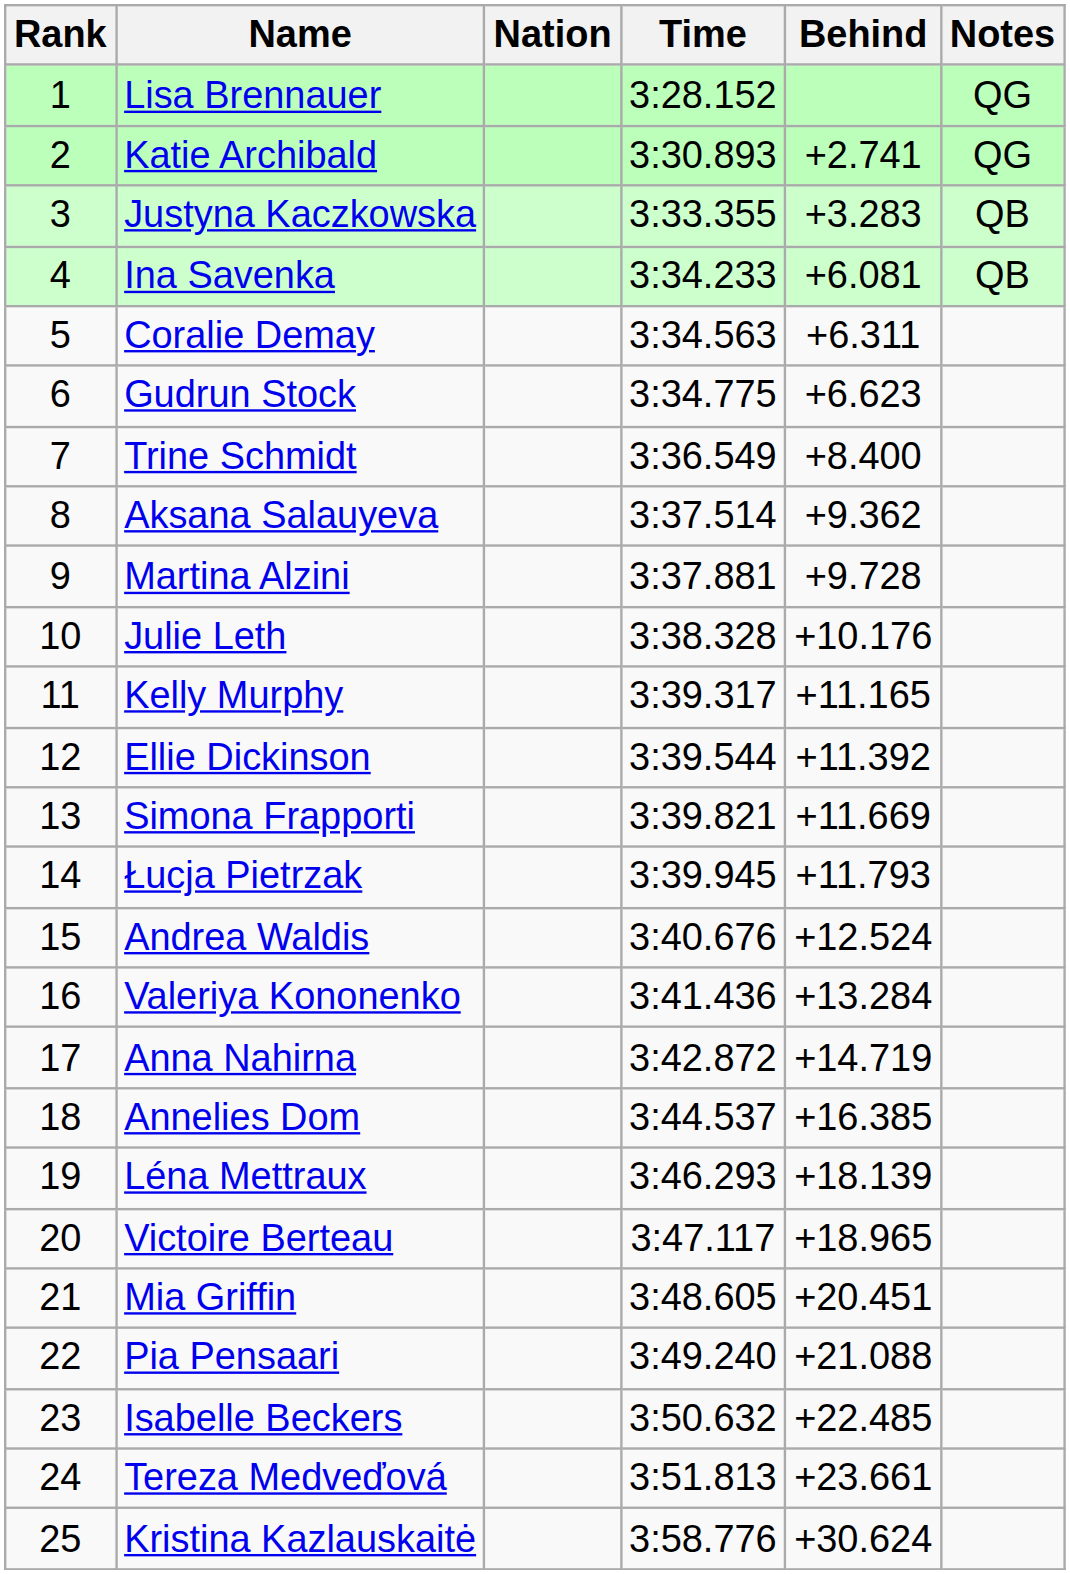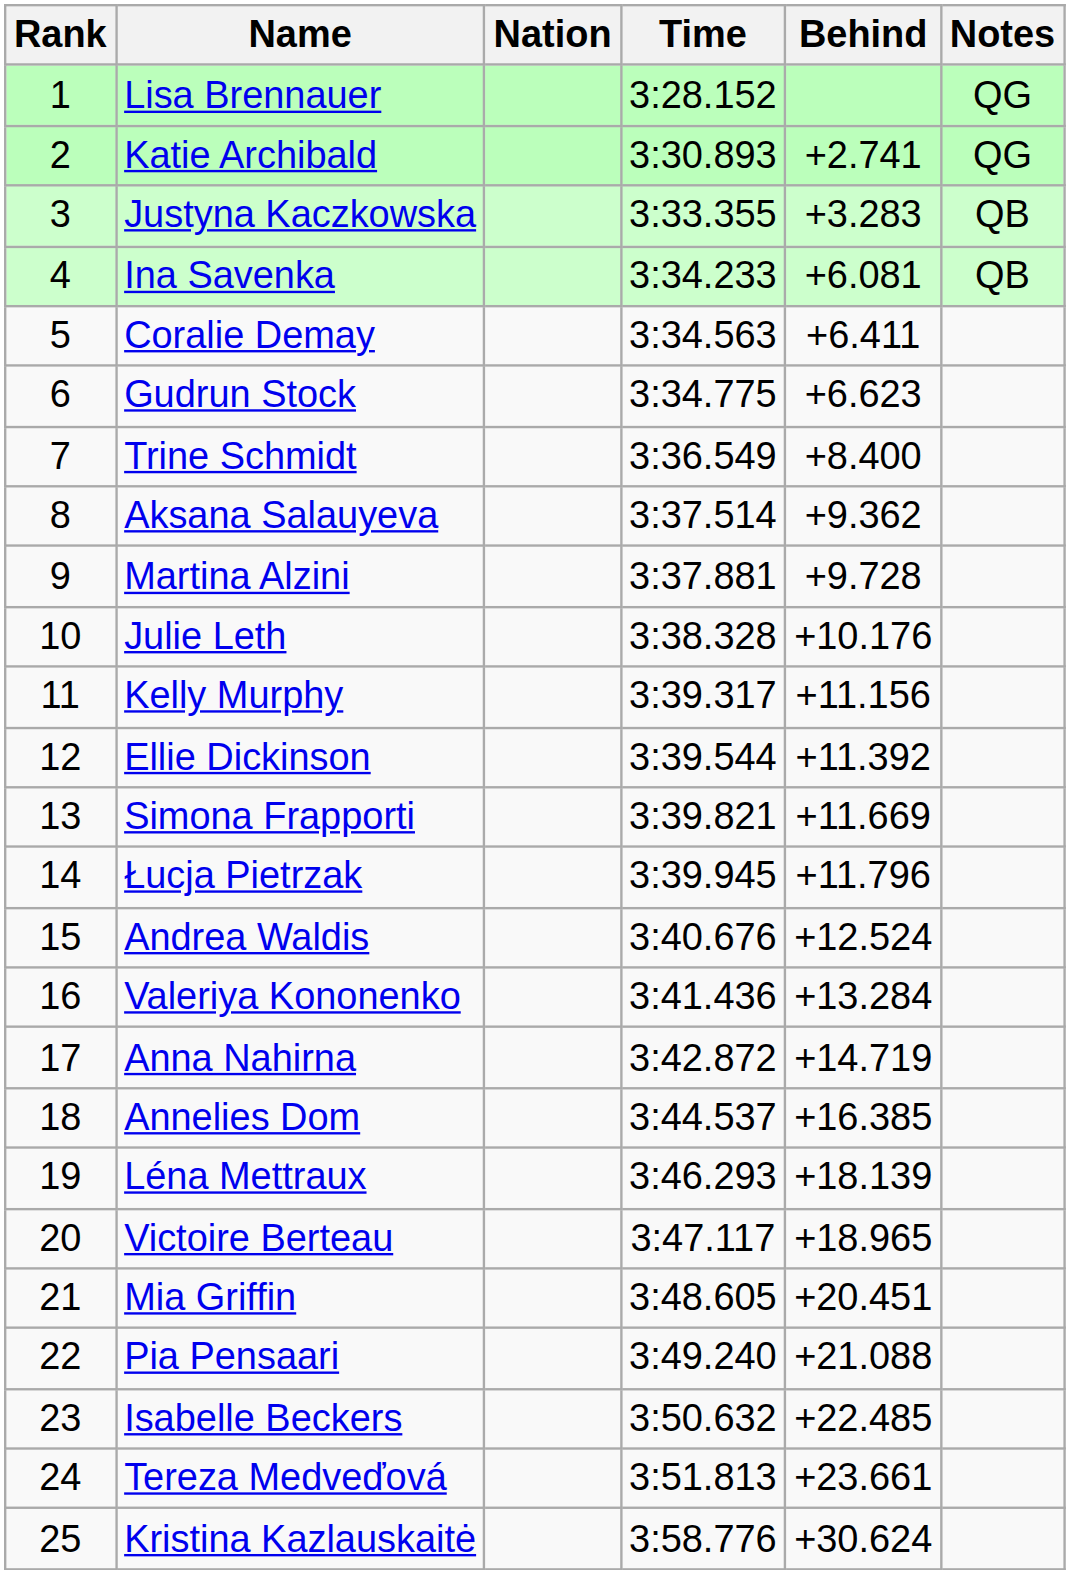 <table class="wikitable sortable" style="text-align:center">
 <tr>
 <th>Rank</th>
 <th>Name</th>
 <th>Nation</th>
 <th>Time</th>
 <th>Behind</th>
 <th>Notes</th>
 </tr>
 <tr bgcolor=bbffbb>
 <td>1</td>
 <td align=left><a href='#'>Lisa Brennauer</a></td>
 <td align=left></td>
 <td>3:28.152</td>
 <td></td>
 <td>QG</td>
 </tr>
 <tr bgcolor=bbffbb>
 <td>2</td>
 <td align=left><a href='#'>Katie Archibald</a></td>
 <td align=left></td>
 <td>3:30.893</td>
 <td>+2.741</td>
 <td>QG</td>
 </tr>
 <tr bgcolor=ccffcc>
 <td>3</td>
 <td align=left><a href='#'>Justyna Kaczkowska</a></td>
 <td align=left></td>
 <td>3:33.355</td>
 <td>+3.283</td>
 <td>QB</td>
 </tr>
 <tr bgcolor=ccffcc>
 <td>4</td>
 <td align=left><a href='#'>Ina Savenka</a></td>
 <td align=left></td>
 <td>3:34.233</td>
 <td>+6.081</td>
 <td>QB</td>
 </tr>
 <tr>
 <td>5</td>
 <td align=left><a href='#'>Coralie Demay</a></td>
 <td align=left></td>
 <td>3:34.563</td>
-<td>+6.311</td>
+<td>+6.411</td>
 <td></td>
 </tr>
 <tr>
 <td>6</td>
 <td align=left><a href='#'>Gudrun Stock</a></td>
 <td align=left></td>
 <td>3:34.775</td>
 <td>+6.623</td>
 <td></td>
 </tr>
 <tr>
 <td>7</td>
 <td align=left><a href='#'>Trine Schmidt</a></td>
 <td align=left></td>
 <td>3:36.549</td>
 <td>+8.400</td>
 <td></td>
 </tr>
 <tr>
 <td>8</td>
 <td align=left><a href='#'>Aksana Salauyeva</a></td>
 <td align=left></td>
 <td>3:37.514</td>
 <td>+9.362</td>
 <td></td>
 </tr>
 <tr>
 <td>9</td>
 <td align=left><a href='#'>Martina Alzini</a></td>
 <td align=left></td>
 <td>3:37.881</td>
 <td>+9.728</td>
 <td></td>
 </tr>
 <tr>
 <td>10</td>
 <td align=left><a href='#'>Julie Leth</a></td>
 <td align=left></td>
 <td>3:38.328</td>
 <td>+10.176</td>
 <td></td>
 </tr>
 <tr>
 <td>11</td>
 <td align=left><a href='#'>Kelly Murphy</a></td>
 <td align=left></td>
 <td>3:39.317</td>
-<td>+11.165</td>
+<td>+11.156</td>
 <td></td>
 </tr>
 <tr>
 <td>12</td>
 <td align=left><a href='#'>Ellie Dickinson</a></td>
 <td align=left></td>
 <td>3:39.544</td>
 <td>+11.392</td>
 <td></td>
 </tr>
 <tr>
 <td>13</td>
 <td align=left><a href='#'>Simona Frapporti</a></td>
 <td align=left></td>
 <td>3:39.821</td>
 <td>+11.669</td>
 <td></td>
 </tr>
 <tr>
 <td>14</td>
 <td align=left><a href='#'>Łucja Pietrzak</a></td>
 <td align=left></td>
 <td>3:39.945</td>
-<td>+11.793</td>
+<td>+11.796</td>
 <td></td>
 </tr>
 <tr>
 <td>15</td>
 <td align=left><a href='#'>Andrea Waldis</a></td>
 <td align=left></td>
 <td>3:40.676</td>
 <td>+12.524</td>
 <td></td>
 </tr>
 <tr>
 <td>16</td>
 <td align=left><a href='#'>Valeriya Kononenko</a></td>
 <td align=left></td>
 <td>3:41.436</td>
 <td>+13.284</td>
 <td></td>
 </tr>
 <tr>
 <td>17</td>
 <td align=left><a href='#'>Anna Nahirna</a></td>
 <td align=left></td>
 <td>3:42.872</td>
 <td>+14.719</td>
 <td></td>
 </tr>
 <tr>
 <td>18</td>
 <td align=left><a href='#'>Annelies Dom</a></td>
 <td align=left></td>
 <td>3:44.537</td>
 <td>+16.385</td>
 <td></td>
 </tr>
 <tr>
 <td>19</td>
 <td align=left><a href='#'>Léna Mettraux</a></td>
 <td align=left></td>
 <td>3:46.293</td>
 <td>+18.139</td>
 <td></td>
 </tr>
 <tr>
 <td>20</td>
 <td align=left><a href='#'>Victoire Berteau</a></td>
 <td align=left></td>
 <td>3:47.117</td>
 <td>+18.965</td>
 <td></td>
 </tr>
 <tr>
 <td>21</td>
 <td align=left><a href='#'>Mia Griffin</a></td>
 <td align=left></td>
 <td>3:48.605</td>
 <td>+20.451</td>
 <td></td>
 </tr>
 <tr>
 <td>22</td>
 <td align=left><a href='#'>Pia Pensaari</a></td>
 <td align=left></td>
 <td>3:49.240</td>
 <td>+21.088</td>
 <td></td>
 </tr>
 <tr>
 <td>23</td>
 <td align=left><a href='#'>Isabelle Beckers</a></td>
 <td align=left></td>
 <td>3:50.632</td>
 <td>+22.485</td>
 <td></td>
 </tr>
 <tr>
 <td>24</td>
 <td align=left><a href='#'>Tereza Medveďová</a></td>
 <td align=left></td>
 <td>3:51.813</td>
 <td>+23.661</td>
 <td></td>
 </tr>
 <tr>
 <td>25</td>
 <td align=left><a href='#'>Kristina Kazlauskaitė</a></td>
 <td align=left></td>
 <td>3:58.776</td>
 <td>+30.624</td>
 <td></td>
 </tr>
 </table>
